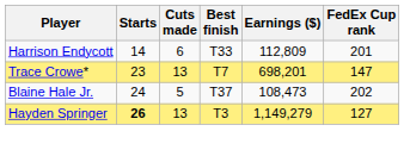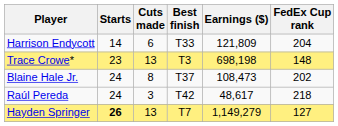 <table class="wikitable sortable" style="text-align:center">
 <tr>
 <th>Player</th>
 <th>Starts</th>
 <th>Cuts<br>made</th>
 <th data-sort-type="number">Best<br>finish</th>
 <th>Earnings ($)</th>
 <th>FedEx Cup<br>rank</th>
 </tr>
 <tr style="background:##D0F0C0;">
 <td align="left"> <a href='#'>Harrison Endycott</a></td>
 <td>14</td>
 <td>6</td>
 <td>T33</td>
-<td>112,809</td>
-<td>201</td>
+<td>121,809</td>
+<td>204</td>
 </tr>
 <tr style="background:#FFF080;">
 <td align="left"> <a href='#'>Trace Crowe</a>*</td>
 <td>23</td>
 <td>13</td>
-<td>T7</td>
-<td>698,201</td>
-<td>147</td>
+<td>T3</td>
+<td>698,198</td>
+<td>148</td>
 </tr>
 <tr style="background:##FFF080;">
 <td align="left"> <a href='#'>Blaine Hale Jr.</a></td>
 <td>24</td>
-<td>5</td>
+<td>8</td>
 <td>T37</td>
 <td>108,473</td>
 <td>202</td>
+</tr>
+<tr style="background:##D0F0C0;">
+<td align="left"> <a href='#'>Raúl Pereda</a></td>
+<td>24</td>
+<td>3</td>
+<td>T42</td>
+<td>48,617</td>
+<td>218</td>
 </tr>
 <tr style="background:#FFF080;">
 <td align="left"> <a href='#'>Hayden Springer</a></td>
 <td><strong>26</strong></td>
 <td>13</td>
-<td>T3</td>
+<td>T7</td>
 <td>1,149,279</td>
 <td>127</td>
 </tr>
 </table>
